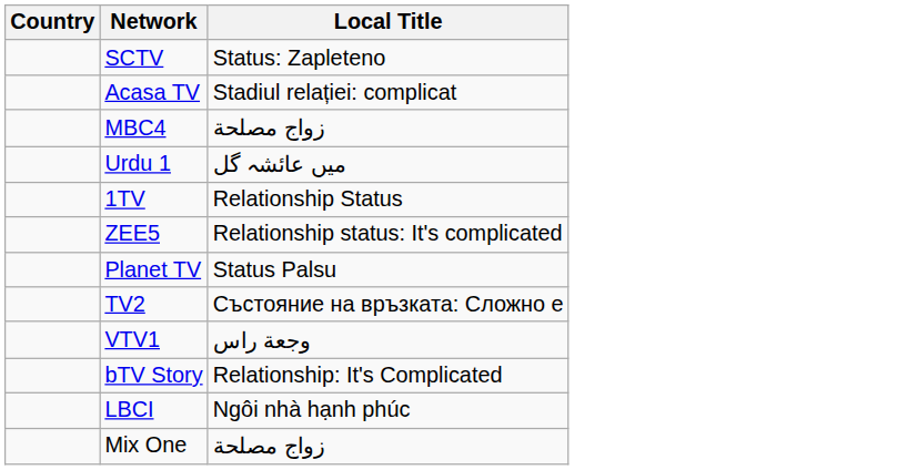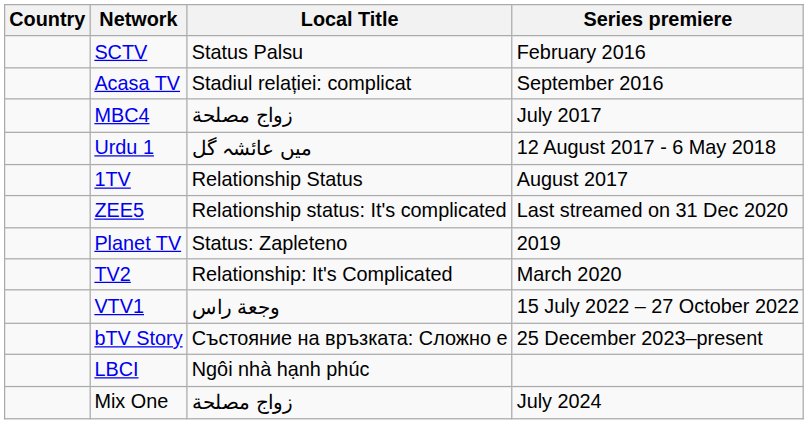 <table class="wikitable">
 <tr>
 <th>Country</th>
 <th>Network</th>
 <th>Local Title</th>
+<th>Series premiere</th>
 </tr>
 <tr>
 <td></td>
 <td><a href='#'>SCTV</a></td>
-<td>Status: Zapleteno</td>
+<td>Status Palsu</td>
+<td>February 2016</td>
 </tr>
 <tr>
 <td></td>
 <td><a href='#'>Acasa TV</a></td>
 <td>Stadiul relației: complicat</td>
+<td>September 2016</td>
 </tr>
 <tr>
 <td></td>
 <td><a href='#'>MBC4</a></td>
 <td>زواج مصلحة</td>
+<td>July 2017</td>
 </tr>
 <tr>
 <td></td>
 <td><a href='#'>Urdu 1</a></td>
 <td>میں عائشہ گل</td>
+<td>12 August 2017 - 6 May 2018</td>
 </tr>
 <tr>
 <td></td>
 <td><a href='#'>1TV</a></td>
 <td>Relationship Status</td>
+<td>August 2017</td>
 </tr>
 <tr>
 <td></td>
 <td><a href='#'>ZEE5</a></td>
 <td>Relationship status: It's complicated</td>
+<td>Last streamed on 31 Dec 2020</td>
 </tr>
 <tr>
 <td></td>
 <td><a href='#'>Planet TV</a></td>
-<td>Status Palsu</td>
+<td>Status: Zapleteno</td>
+<td>2019</td>
 </tr>
 <tr>
 <td></td>
 <td><a href='#'>TV2</a></td>
-<td>Състояние на връзката: Сложно е</td>
+<td>Relationship: It's Complicated</td>
+<td>March 2020</td>
 </tr>
 <tr>
 <td></td>
 <td><a href='#'>VTV1</a></td>
 <td>وجعة راس</td>
+<td>15 July 2022 – 27 October 2022</td>
 </tr>
 <tr>
 <td></td>
 <td><a href='#'>bTV Story</a></td>
-<td>Relationship: It's Complicated</td>
+<td>Състояние на връзката: Сложно е</td>
+<td>25 December 2023–present</td>
 </tr>
 <tr>
 <td></td>
 <td><a href='#'>LBCI</a></td>
 <td>Ngôi nhà hạnh phúc</td>
+<td></td>
 </tr>
 <tr>
 <td></td>
 <td>Mix One</td>
 <td>زواج مصلحة</td>
+<td>July 2024</td>
 </tr>
 </table>
